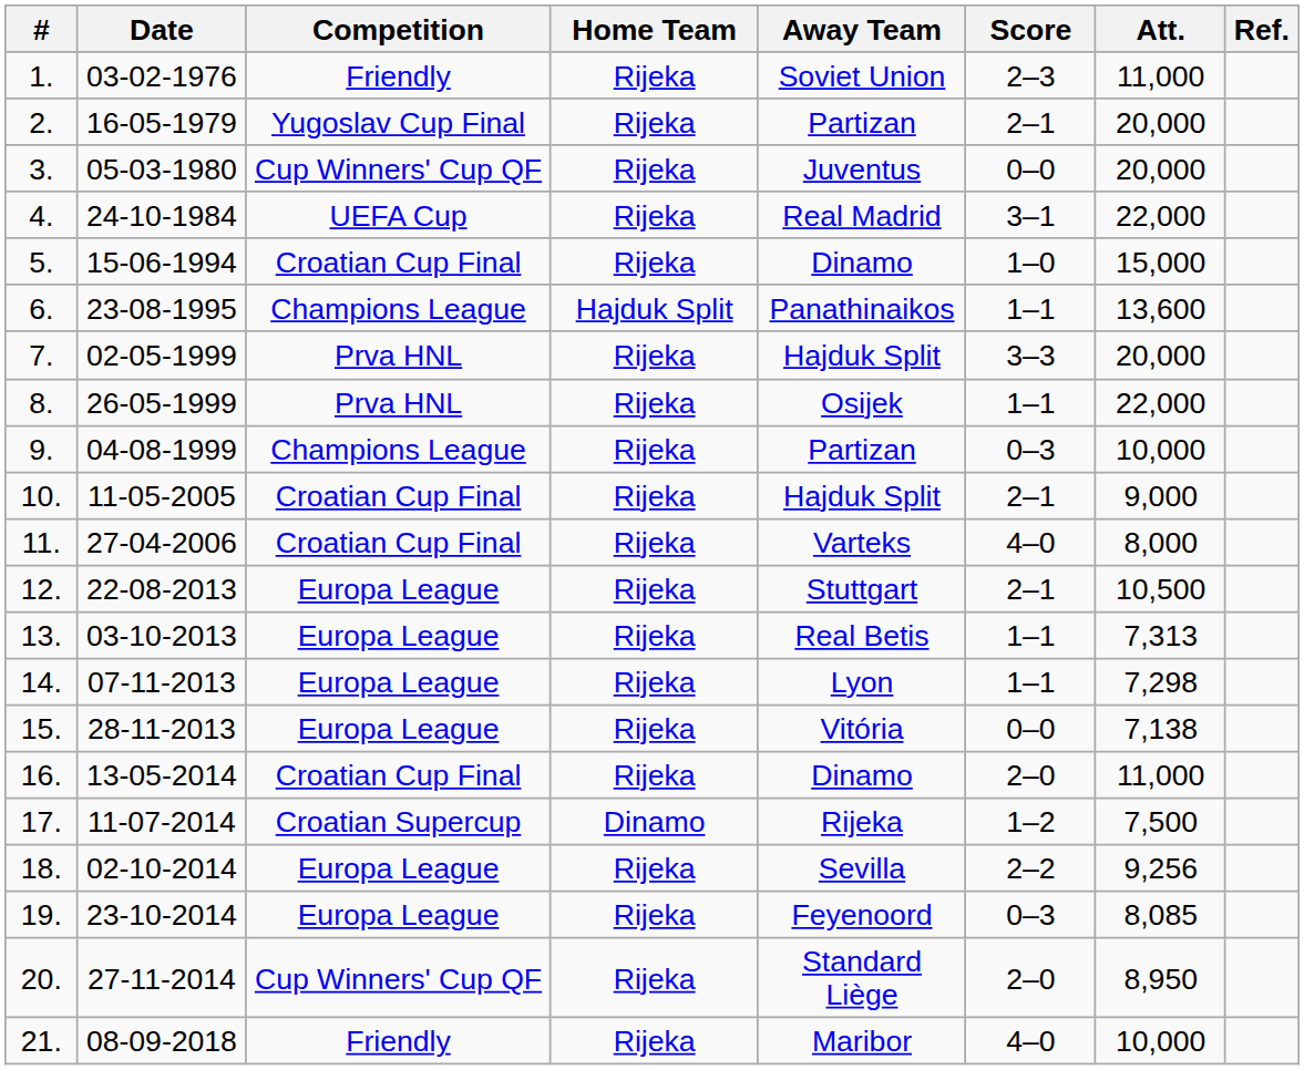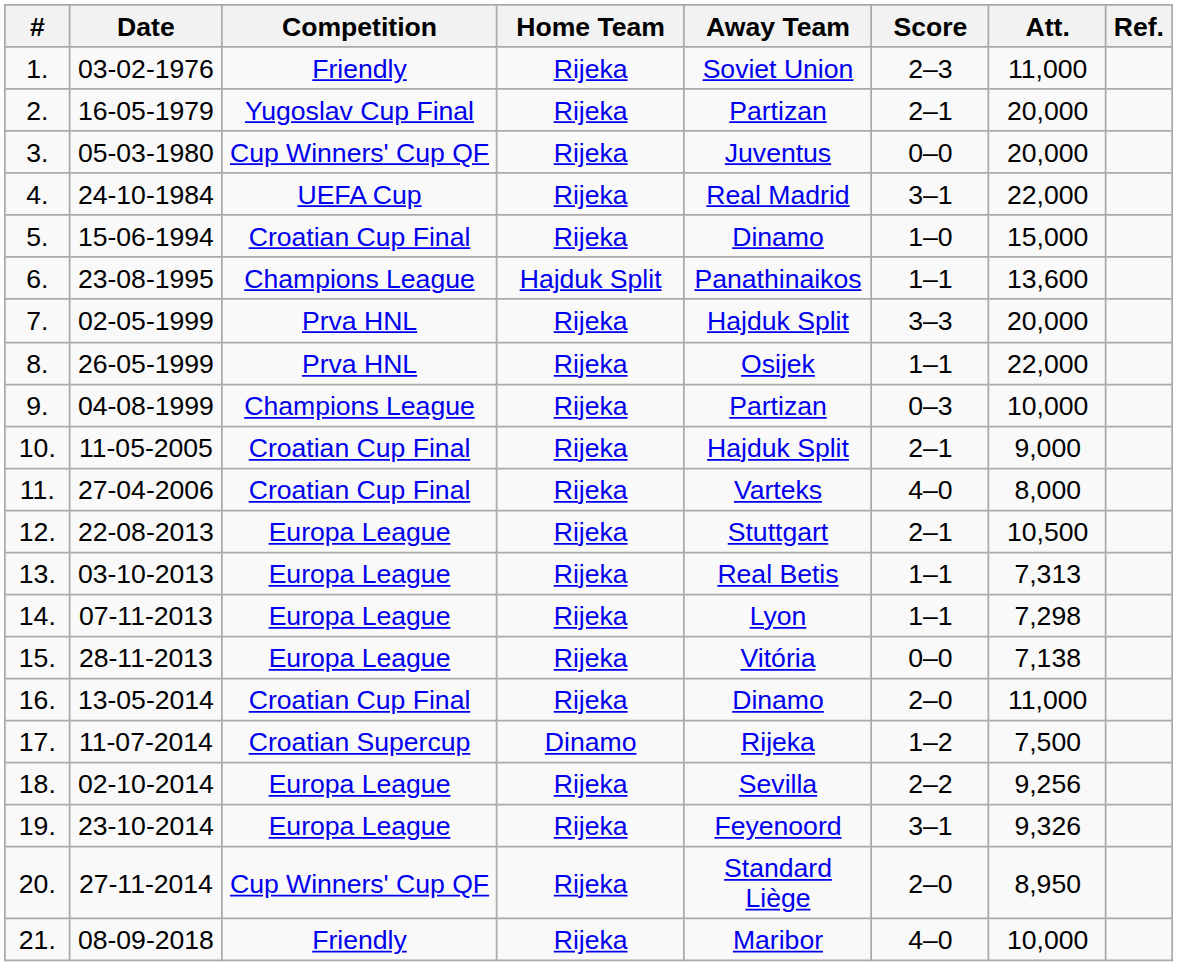 <table class="wikitable" style="font-size:95%; text-align: center;">
 <tr>
 <th width="30">#</th>
 <th width="80">Date</th>
 <th width="150">Competition</th>
 <th width="100">Home Team</th>
 <th width="100">Away Team</th>
 <th width="60">Score</th>
 <th width="60">Att.</th>
 <th width="30">Ref.</th>
 </tr>
 <tr>
 <td>1.</td>
 <td>03-02-1976</td>
 <td><a href='#'>Friendly</a></td>
 <td><a href='#'>Rijeka</a></td>
 <td><a href='#'>Soviet Union</a></td>
 <td>2–3</td>
 <td>11,000</td>
 <td></td>
 </tr>
 <tr>
 <td>2.</td>
 <td>16-05-1979</td>
 <td><a href='#'>Yugoslav Cup Final</a></td>
 <td><a href='#'>Rijeka</a></td>
 <td><a href='#'>Partizan</a></td>
 <td>2–1</td>
 <td>20,000</td>
 <td></td>
 </tr>
 <tr>
 <td>3.</td>
 <td>05-03-1980</td>
 <td><a href='#'>Cup Winners' Cup QF</a></td>
 <td><a href='#'>Rijeka</a></td>
 <td><a href='#'>Juventus</a></td>
 <td>0–0</td>
 <td>20,000</td>
 <td></td>
 </tr>
 <tr>
 <td>4.</td>
 <td>24-10-1984</td>
 <td><a href='#'>UEFA Cup</a></td>
 <td><a href='#'>Rijeka</a></td>
 <td><a href='#'>Real Madrid</a></td>
 <td>3–1</td>
 <td>22,000</td>
 <td></td>
 </tr>
 <tr>
 <td>5.</td>
 <td>15-06-1994</td>
 <td><a href='#'>Croatian Cup Final</a></td>
 <td><a href='#'>Rijeka</a></td>
 <td><a href='#'>Dinamo</a></td>
 <td>1–0</td>
 <td>15,000</td>
 <td></td>
 </tr>
 <tr>
 <td>6.</td>
 <td>23-08-1995</td>
 <td><a href='#'>Champions League</a></td>
 <td><a href='#'>Hajduk Split</a></td>
 <td><a href='#'>Panathinaikos</a></td>
 <td>1–1</td>
 <td>13,600</td>
 <td></td>
 </tr>
 <tr>
 <td>7.</td>
 <td>02-05-1999</td>
 <td><a href='#'>Prva HNL</a></td>
 <td><a href='#'>Rijeka</a></td>
 <td><a href='#'>Hajduk Split</a></td>
 <td>3–3</td>
 <td>20,000</td>
 <td></td>
 </tr>
 <tr>
 <td>8.</td>
 <td>26-05-1999</td>
 <td><a href='#'>Prva HNL</a></td>
 <td><a href='#'>Rijeka</a></td>
 <td><a href='#'>Osijek</a></td>
 <td>1–1</td>
 <td>22,000</td>
 <td></td>
 </tr>
 <tr>
 <td>9.</td>
 <td>04-08-1999</td>
 <td><a href='#'>Champions League</a></td>
 <td><a href='#'>Rijeka</a></td>
 <td><a href='#'>Partizan</a></td>
 <td>0–3</td>
 <td>10,000</td>
 <td></td>
 </tr>
 <tr>
 <td>10.</td>
 <td>11-05-2005</td>
 <td><a href='#'>Croatian Cup Final</a></td>
 <td><a href='#'>Rijeka</a></td>
 <td><a href='#'>Hajduk Split</a></td>
 <td>2–1</td>
 <td>9,000</td>
 <td></td>
 </tr>
 <tr>
 <td>11.</td>
 <td>27-04-2006</td>
 <td><a href='#'>Croatian Cup Final</a></td>
 <td><a href='#'>Rijeka</a></td>
 <td><a href='#'>Varteks</a></td>
 <td>4–0</td>
 <td>8,000</td>
 <td></td>
 </tr>
 <tr>
 <td>12.</td>
 <td>22-08-2013</td>
 <td><a href='#'>Europa League</a></td>
 <td><a href='#'>Rijeka</a></td>
 <td><a href='#'>Stuttgart</a></td>
 <td>2–1</td>
 <td>10,500</td>
 <td></td>
 </tr>
 <tr>
 <td>13.</td>
 <td>03-10-2013</td>
 <td><a href='#'>Europa League</a></td>
 <td><a href='#'>Rijeka</a></td>
 <td><a href='#'>Real Betis</a></td>
 <td>1–1</td>
 <td>7,313</td>
 <td></td>
 </tr>
 <tr>
 <td>14.</td>
 <td>07-11-2013</td>
 <td><a href='#'>Europa League</a></td>
 <td><a href='#'>Rijeka</a></td>
 <td><a href='#'>Lyon</a></td>
 <td>1–1</td>
 <td>7,298</td>
 <td></td>
 </tr>
 <tr>
 <td>15.</td>
 <td>28-11-2013</td>
 <td><a href='#'>Europa League</a></td>
 <td><a href='#'>Rijeka</a></td>
 <td><a href='#'>Vitória</a></td>
 <td>0–0</td>
 <td>7,138</td>
 <td></td>
 </tr>
 <tr>
 <td>16.</td>
 <td>13-05-2014</td>
 <td><a href='#'>Croatian Cup Final</a></td>
 <td><a href='#'>Rijeka</a></td>
 <td><a href='#'>Dinamo</a></td>
 <td>2–0</td>
 <td>11,000</td>
 <td></td>
 </tr>
 <tr>
 <td>17.</td>
 <td>11-07-2014</td>
 <td><a href='#'>Croatian Supercup</a></td>
 <td><a href='#'>Dinamo</a></td>
 <td><a href='#'>Rijeka</a></td>
 <td>1–2</td>
 <td>7,500</td>
 <td></td>
 </tr>
 <tr>
 <td>18.</td>
 <td>02-10-2014</td>
 <td><a href='#'>Europa League</a></td>
 <td><a href='#'>Rijeka</a></td>
 <td><a href='#'>Sevilla</a></td>
 <td>2–2</td>
 <td>9,256</td>
 <td></td>
 </tr>
 <tr>
 <td>19.</td>
 <td>23-10-2014</td>
 <td><a href='#'>Europa League</a></td>
 <td><a href='#'>Rijeka</a></td>
 <td><a href='#'>Feyenoord</a></td>
-<td>0–3</td>
-<td>8,085</td>
+<td>3–1</td>
+<td>9,326</td>
 <td></td>
 </tr>
 <tr>
 <td>20.</td>
 <td>27-11-2014</td>
 <td><a href='#'>Cup Winners' Cup QF</a></td>
 <td><a href='#'>Rijeka</a></td>
 <td><a href='#'>Standard Liège</a></td>
 <td>2–0</td>
 <td>8,950</td>
 <td></td>
 </tr>
 <tr>
 <td>21.</td>
 <td>08-09-2018</td>
 <td><a href='#'>Friendly</a></td>
 <td><a href='#'>Rijeka</a></td>
 <td><a href='#'>Maribor</a></td>
 <td>4–0</td>
 <td>10,000</td>
 <td></td>
 </tr>
 </table>
